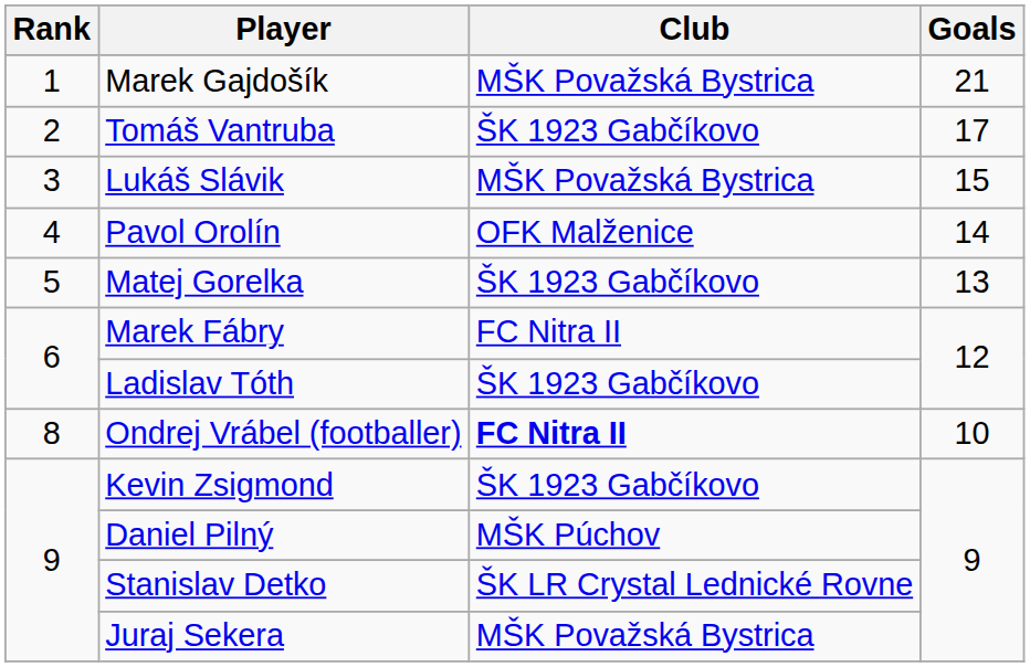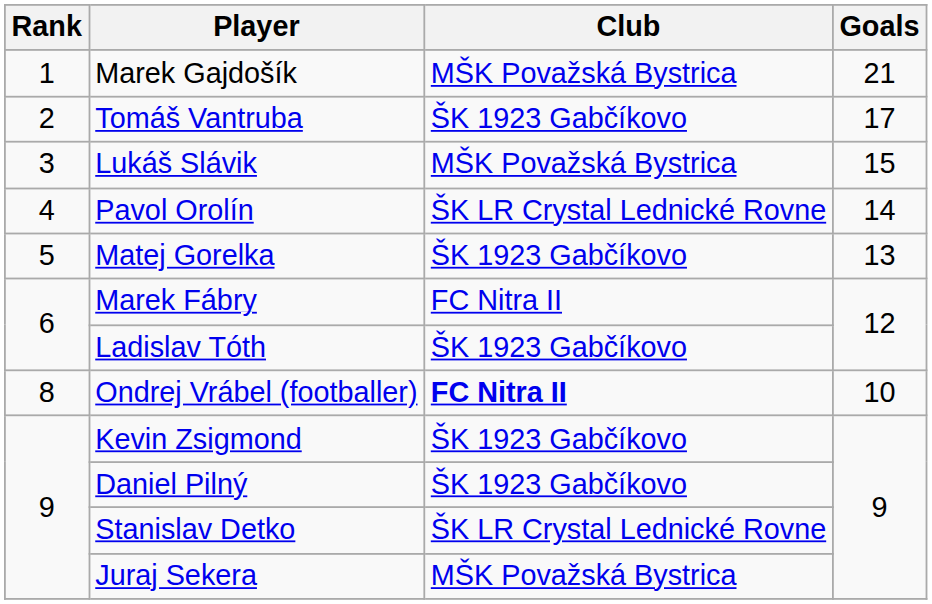 <table class="wikitable" style="text-align:center">
 <tr>
 <th>Rank</th>
 <th>Player</th>
 <th>Club</th>
 <th>Goals</th>
 </tr>
 <tr>
 <td rowspan=1>1</td>
 <td align="left"> Marek Gajdošík</td>
 <td align="left"><a href='#'>MŠK Považská Bystrica</a></td>
 <td rowspan=1>21</td>
 </tr>
 <tr>
 <td rowspan=1>2</td>
 <td align="left"> <a href='#'>Tomáš Vantruba</a></td>
 <td align="left"><a href='#'>ŠK 1923 Gabčíkovo</a></td>
 <td rowspan=1>17</td>
 </tr>
 <tr>
 <td rowspan=1>3</td>
 <td align="left"> <a href='#'>Lukáš Slávik</a></td>
 <td align="left"><a href='#'>MŠK Považská Bystrica</a></td>
 <td rowspan=1>15</td>
 </tr>
 <tr>
 <td rowspan=1>4</td>
 <td align="left"> <a href='#'>Pavol Orolín</a></td>
-<td align="left"><a href='#'>OFK Malženice</a></td>
+<td align="left"><a href='#'>ŠK LR Crystal Lednické Rovne</a></td>
 <td rowspan=1>14</td>
 </tr>
 <tr>
 <td rowspan=1>5</td>
 <td align="left"> <a href='#'>Matej Gorelka</a></td>
 <td align="left"><a href='#'>ŠK 1923 Gabčíkovo</a></td>
 <td rowspan=1>13</td>
 </tr>
 <tr>
 <td rowspan=2>6</td>
 <td align="left"> <a href='#'>Marek Fábry</a></td>
 <td align="left"><a href='#'>FC Nitra II</a></td>
 <td rowspan=2>12</td>
 </tr>
 <tr>
 <td align="left"> <a href='#'>Ladislav Tóth</a></td>
 <td align="left"><a href='#'>ŠK 1923 Gabčíkovo</a></td>
 </tr>
 <tr>
 <td rowspan=1>8</td>
 <td align="left"> <a href='#'>Ondrej Vrábel (footballer)</a></td>
 <td align="left"><strong><a href='#'>FC Nitra II</a></strong></td>
 <td rowspan=1>10</td>
 </tr>
 <tr>
 <td rowspan=4>9</td>
 <td align="left"> <a href='#'>Kevin Zsigmond</a></td>
 <td align="left"><a href='#'>ŠK 1923 Gabčíkovo</a></td>
 <td rowspan=4>9</td>
 </tr>
 <tr>
 <td align="left"> <a href='#'>Daniel Pilný</a></td>
-<td align="left"><a href='#'>MŠK Púchov</a></td>
+<td align="left"><a href='#'>ŠK 1923 Gabčíkovo</a></td>
 </tr>
 <tr>
 <td align="left"> <a href='#'>Stanislav Detko</a></td>
 <td align="left"><a href='#'>ŠK LR Crystal Lednické Rovne</a></td>
 </tr>
 <tr>
 <td align="left"> <a href='#'>Juraj Sekera</a></td>
 <td align="left"><a href='#'>MŠK Považská Bystrica</a></td>
 </tr>
 </table>
